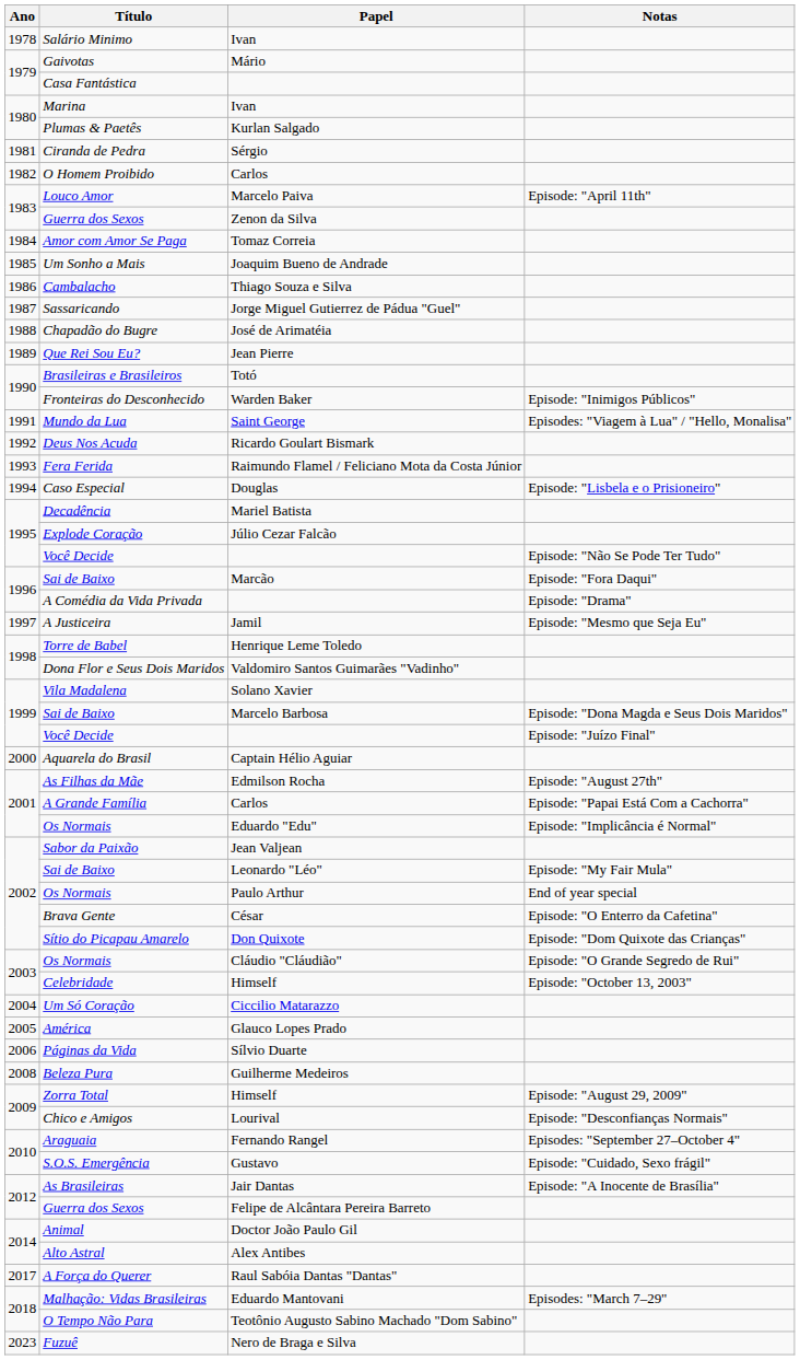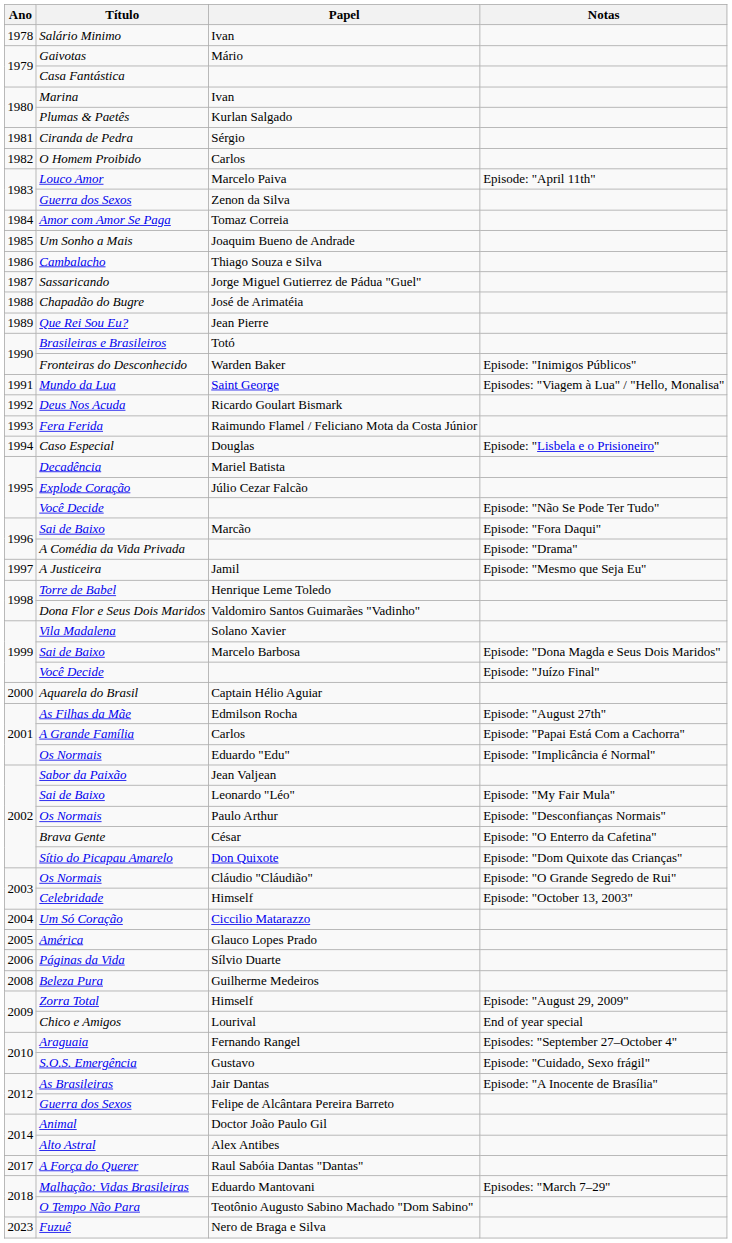 <table class="wikitable">
 <tr>
 <th>Ano</th>
 <th>Título</th>
 <th>Papel</th>
 <th>Notas</th>
 </tr>
 <tr>
 <td>1978</td>
 <td><em>Salário Minimo</em></td>
 <td>Ivan</td>
 <td></td>
 </tr>
 <tr>
 <td rowspan="2">1979</td>
 <td><em>Gaivotas</em></td>
 <td>Mário</td>
 <td></td>
 </tr>
 <tr>
 <td><em>Casa Fantástica</em></td>
 <td></td>
 <td></td>
 </tr>
 <tr>
 <td rowspan="2">1980</td>
 <td><em>Marina</em></td>
 <td>Ivan</td>
 <td></td>
 </tr>
 <tr>
 <td><em>Plumas & Paetês</em></td>
 <td>Kurlan Salgado</td>
 <td></td>
 </tr>
 <tr>
 <td>1981</td>
 <td><em>Ciranda de Pedra</em></td>
 <td>Sérgio</td>
 <td></td>
 </tr>
 <tr>
 <td>1982</td>
 <td><em>O Homem Proibido</em></td>
 <td>Carlos</td>
 <td></td>
 </tr>
 <tr>
 <td rowspan="2">1983</td>
 <td><em><a href='#'>Louco Amor</a></em></td>
 <td>Marcelo Paiva</td>
 <td>Episode: "April 11th"</td>
 </tr>
 <tr>
 <td><em><a href='#'>Guerra dos Sexos</a></em></td>
 <td>Zenon da Silva</td>
 <td></td>
 </tr>
 <tr>
 <td>1984</td>
 <td><em><a href='#'>Amor com Amor Se Paga</a></em></td>
 <td>Tomaz Correia</td>
 <td></td>
 </tr>
 <tr>
 <td>1985</td>
 <td><em>Um Sonho a Mais</em></td>
 <td>Joaquim Bueno de Andrade</td>
 <td></td>
 </tr>
 <tr>
 <td>1986</td>
 <td><em><a href='#'>Cambalacho</a></em></td>
 <td>Thiago Souza e Silva</td>
 <td></td>
 </tr>
 <tr>
 <td>1987</td>
 <td><em>Sassaricando</em></td>
 <td>Jorge Miguel Gutierrez de Pádua "Guel"</td>
 <td></td>
 </tr>
 <tr>
 <td>1988</td>
 <td><em>Chapadão do Bugre</em></td>
 <td>José de Arimatéia</td>
 <td></td>
 </tr>
 <tr>
 <td>1989</td>
 <td><em><a href='#'>Que Rei Sou Eu?</a></em></td>
 <td>Jean Pierre</td>
 <td></td>
 </tr>
 <tr>
 <td rowspan="2">1990</td>
 <td><em><a href='#'>Brasileiras e Brasileiros</a></em></td>
 <td>Totó</td>
 <td></td>
 </tr>
 <tr>
 <td><em>Fronteiras do Desconhecido</em></td>
 <td>Warden Baker</td>
 <td>Episode: "Inimigos Públicos"</td>
 </tr>
 <tr>
 <td>1991</td>
 <td><em><a href='#'>Mundo da Lua</a></em></td>
 <td><a href='#'>Saint George</a></td>
 <td>Episodes: "Viagem à Lua" / "Hello, Monalisa"</td>
 </tr>
 <tr>
 <td>1992</td>
 <td><em><a href='#'>Deus Nos Acuda</a></em></td>
 <td>Ricardo Goulart Bismark</td>
 <td></td>
 </tr>
 <tr>
 <td>1993</td>
 <td><em><a href='#'>Fera Ferida</a></em></td>
 <td>Raimundo Flamel / Feliciano Mota da Costa Júnior</td>
 <td></td>
 </tr>
 <tr>
 <td>1994</td>
 <td><em>Caso Especial</em></td>
 <td>Douglas</td>
 <td>Episode: "<a href='#'>Lisbela e o Prisioneiro</a>"</td>
 </tr>
 <tr>
 <td rowspan="3">1995</td>
 <td><em><a href='#'>Decadência</a></em></td>
 <td>Mariel Batista</td>
 <td></td>
 </tr>
 <tr>
 <td><em><a href='#'>Explode Coração</a></em></td>
 <td>Júlio Cezar Falcão</td>
 <td></td>
 </tr>
 <tr>
 <td><em><a href='#'>Você Decide</a></em></td>
 <td></td>
 <td>Episode: "Não Se Pode Ter Tudo"</td>
 </tr>
 <tr>
 <td rowspan="2">1996</td>
 <td><em><a href='#'>Sai de Baixo</a></em></td>
 <td>Marcão</td>
 <td>Episode: "Fora Daqui"</td>
 </tr>
 <tr>
 <td><em>A Comédia da Vida Privada</em></td>
 <td></td>
 <td>Episode: "Drama"</td>
 </tr>
 <tr>
 <td>1997</td>
 <td><em>A Justiceira</em></td>
 <td>Jamil</td>
 <td>Episode: "Mesmo que Seja Eu"</td>
 </tr>
 <tr>
 <td rowspan="2">1998</td>
 <td><em><a href='#'>Torre de Babel</a></em></td>
 <td>Henrique Leme Toledo</td>
 <td></td>
 </tr>
 <tr>
 <td><em>Dona Flor e Seus Dois Maridos</em></td>
 <td>Valdomiro Santos Guimarães "Vadinho"</td>
 <td></td>
 </tr>
 <tr>
 <td rowspan="3">1999</td>
 <td><em><a href='#'>Vila Madalena</a></em></td>
 <td>Solano Xavier</td>
 <td></td>
 </tr>
 <tr>
 <td><em><a href='#'>Sai de Baixo</a></em></td>
 <td>Marcelo Barbosa</td>
 <td>Episode: "Dona Magda e Seus Dois Maridos"</td>
 </tr>
 <tr>
 <td><em><a href='#'>Você Decide</a></em></td>
 <td></td>
 <td>Episode: "Juízo Final"</td>
 </tr>
 <tr>
 <td>2000</td>
 <td><em>Aquarela do Brasil</em></td>
 <td>Captain Hélio Aguiar</td>
 <td></td>
 </tr>
 <tr>
 <td rowspan="3">2001</td>
 <td><em><a href='#'>As Filhas da Mãe</a></em></td>
 <td>Edmilson Rocha</td>
 <td>Episode: "August 27th"</td>
 </tr>
 <tr>
 <td><em><a href='#'>A Grande Família</a></em></td>
 <td>Carlos</td>
 <td>Episode: "Papai Está Com a Cachorra"</td>
 </tr>
 <tr>
 <td><em><a href='#'>Os Normais</a></em></td>
 <td>Eduardo "Edu"</td>
 <td>Episode: "Implicância é Normal"</td>
 </tr>
 <tr>
 <td rowspan="5">2002</td>
 <td><em><a href='#'>Sabor da Paixão</a></em></td>
 <td>Jean Valjean</td>
 <td></td>
 </tr>
 <tr>
 <td><em><a href='#'>Sai de Baixo</a></em></td>
 <td>Leonardo "Léo"</td>
 <td>Episode: "My Fair Mula"</td>
 </tr>
 <tr>
 <td><em><a href='#'>Os Normais</a></em></td>
 <td>Paulo Arthur</td>
-<td>End of year special</td>
+<td>Episode: "Desconfianças Normais"</td>
 </tr>
 <tr>
 <td><em>Brava Gente</em></td>
 <td>César</td>
 <td>Episode: "O Enterro da Cafetina"</td>
 </tr>
 <tr>
 <td><em><a href='#'>Sítio do Picapau Amarelo</a></em></td>
 <td><a href='#'>Don Quixote</a></td>
 <td>Episode: "Dom Quixote das Crianças"</td>
 </tr>
 <tr>
 <td rowspan="2">2003</td>
 <td><em><a href='#'>Os Normais</a></em></td>
 <td>Cláudio "Cláudião"</td>
 <td>Episode: "O Grande Segredo de Rui"</td>
 </tr>
 <tr>
 <td><em><a href='#'>Celebridade</a></em></td>
 <td>Himself</td>
 <td>Episode: "October 13, 2003"</td>
 </tr>
 <tr>
 <td>2004</td>
 <td><em><a href='#'>Um Só Coração</a></em></td>
 <td><a href='#'>Ciccilio Matarazzo</a></td>
 <td></td>
 </tr>
 <tr>
 <td>2005</td>
 <td><em><a href='#'>América</a></em></td>
 <td>Glauco Lopes Prado</td>
 <td></td>
 </tr>
 <tr>
 <td>2006</td>
 <td><em><a href='#'>Páginas da Vida</a></em></td>
 <td>Sílvio Duarte</td>
 <td></td>
 </tr>
 <tr>
 <td>2008</td>
 <td><em><a href='#'>Beleza Pura</a></em></td>
 <td>Guilherme Medeiros</td>
 <td></td>
 </tr>
 <tr>
 <td rowspan="2">2009</td>
 <td><em><a href='#'>Zorra Total</a></em></td>
 <td>Himself</td>
 <td>Episode: "August 29, 2009"</td>
 </tr>
 <tr>
 <td><em>Chico e Amigos</em></td>
 <td>Lourival</td>
-<td>Episode: "Desconfianças Normais"</td>
+<td>End of year special</td>
 </tr>
 <tr>
 <td rowspan="2">2010</td>
 <td><em><a href='#'>Araguaia</a></em></td>
 <td>Fernando Rangel</td>
 <td>Episodes: "September 27–October 4"</td>
 </tr>
 <tr>
 <td><em><a href='#'>S.O.S. Emergência</a></em></td>
 <td>Gustavo</td>
 <td>Episode: "Cuidado, Sexo frágil"</td>
 </tr>
 <tr>
 <td rowspan="2">2012</td>
 <td><em><a href='#'>As Brasileiras</a></em></td>
 <td>Jair Dantas</td>
 <td>Episode: "A Inocente de Brasília"</td>
 </tr>
 <tr>
 <td><em><a href='#'>Guerra dos Sexos</a></em></td>
 <td>Felipe de Alcântara Pereira Barreto</td>
 <td></td>
 </tr>
 <tr>
 <td rowspan="2">2014</td>
 <td><em><a href='#'>Animal</a></em></td>
 <td>Doctor João Paulo Gil</td>
 <td></td>
 </tr>
 <tr>
 <td><em><a href='#'>Alto Astral</a></em></td>
 <td>Alex Antibes</td>
 <td></td>
 </tr>
 <tr>
 <td>2017</td>
 <td><em><a href='#'>A Força do Querer</a></em></td>
 <td>Raul Sabóia Dantas "Dantas"</td>
 <td></td>
 </tr>
 <tr>
 <td rowspan="2">2018</td>
 <td><em><a href='#'>Malhação: Vidas Brasileiras</a></em></td>
 <td>Eduardo Mantovani</td>
 <td>Episodes: "March 7–29"</td>
 </tr>
 <tr>
 <td><em><a href='#'>O Tempo Não Para</a></em></td>
 <td>Teotônio Augusto Sabino Machado "Dom Sabino"</td>
 <td></td>
 </tr>
 <tr>
 <td>2023</td>
 <td><em><a href='#'>Fuzuê</a></em></td>
 <td>Nero de Braga e Silva</td>
 <td></td>
 </tr>
 </table>
